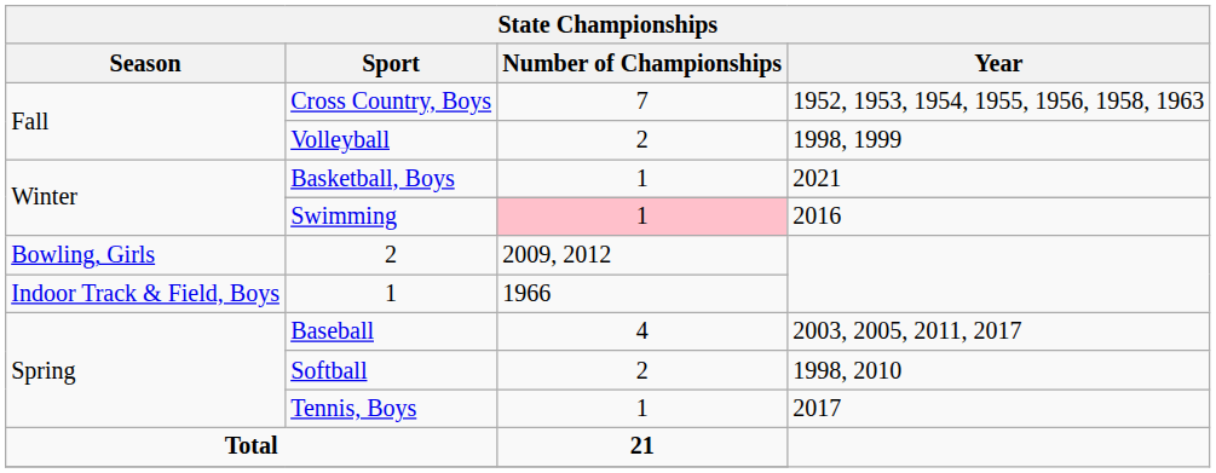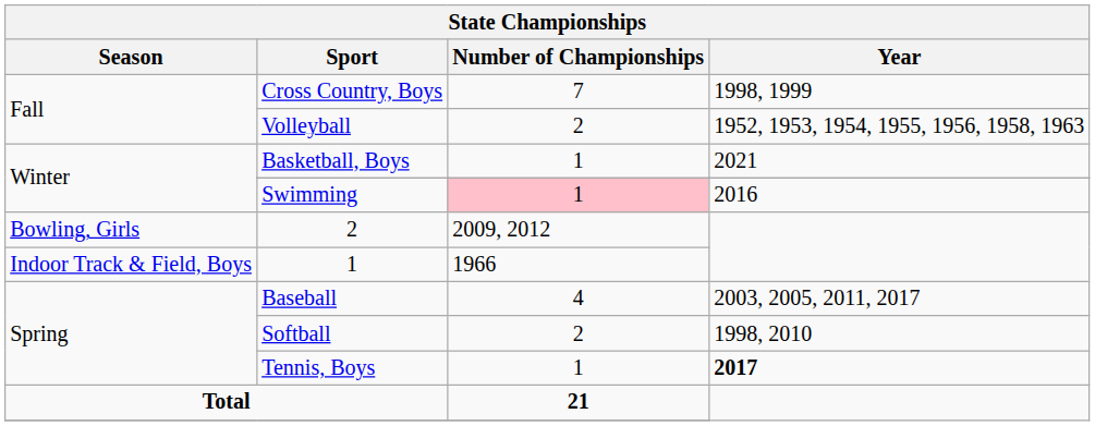 <table class="wikitable">
 <tr>
 <th colspan="4">State Championships </th>
 </tr>
 <tr>
 <th>Season</th>
 <th>Sport</th>
 <th>Number of Championships</th>
 <th>Year</th>
 </tr>
 <tr>
 <td rowspan="2">Fall</td>
 <td><a href='#'>Cross Country, Boys</a></td>
 <td align="center">7</td>
-<td>1952, 1953, 1954, 1955, 1956, 1958, 1963</td>
+<td>1998, 1999</td>
 </tr>
 <tr>
 <td><a href='#'>Volleyball</a></td>
 <td align="center">2</td>
-<td>1998, 1999</td>
+<td>1952, 1953, 1954, 1955, 1956, 1958, 1963</td>
 </tr>
 <tr>
 <td rowspan="4">Winter</td>
 <td><a href='#'>Basketball, Boys</a></td>
 <td align="center">1</td>
 <td>2021</td>
 </tr>
 <tr>
 </tr>
 <tr>
 </tr>
 <tr>
 <td><a href='#'>Swimming</a></td>
 <td align="center" style="background: pink;">1</td>
 <td>2016</td>
 </tr>
 <tr>
 <td><a href='#'>Bowling, Girls</a></td>
 <td align="center">2</td>
 <td>2009, 2012</td>
 </tr>
 <tr>
 <td><a href='#'>Indoor Track & Field, Boys</a></td>
 <td align="center">1</td>
 <td>1966</td>
 </tr>
 <tr>
 <td rowspan="3">Spring</td>
 <td><a href='#'>Baseball</a></td>
 <td align="center">4</td>
 <td>2003, 2005, 2011, 2017</td>
 </tr>
 <tr>
 <td><a href='#'>Softball</a></td>
 <td align="center">2</td>
 <td>1998, 2010</td>
 </tr>
 <tr>
 <td><a href='#'>Tennis, Boys</a></td>
 <td align="center">1</td>
-<td>2017</td>
+<td><strong>2017</strong></td>
 </tr>
 <tr>
 <td align="center" colspan="2"><strong>Total</strong></td>
 <td align="center"><strong>21</strong></td>
 </tr>
 <tr>
 </tr>
 </table>
